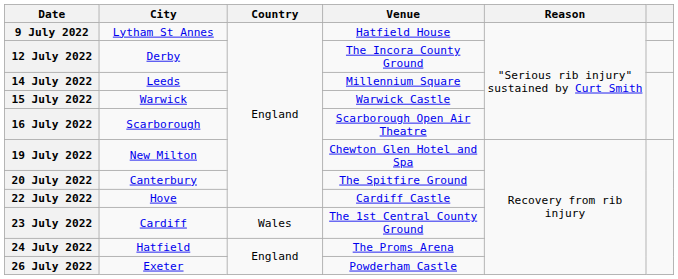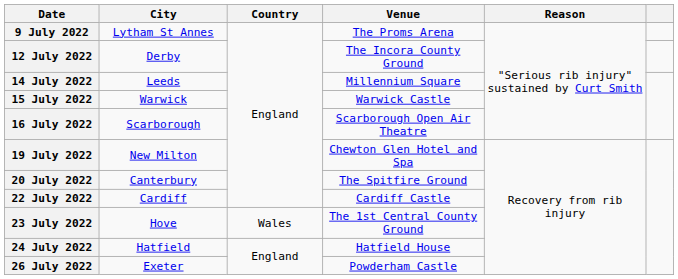 <table class="wikitable plainrowheaders" style="text-align:center;">
 <tr>
 <th scope="col" style="width:8em;">Date</th>
 <th scope="col" style="width:11em;">City</th>
 <th scope="col" style="width:8em;">Country</th>
 <th scope="col" style="width:14em;">Venue</th>
 <th scope="col" style="width:14em;">Reason</th>
 <th scope="col" style="width:2em;"></th>
 </tr>
 <tr>
 <th scope="row">9 July 2022</th>
 <td><a href='#'>Lytham St Annes</a></td>
 <td rowspan="8">England</td>
-<td><a href='#'>Hatfield House</a></td>
+<td><a href='#'>The Proms Arena</a></td>
 <td rowspan="5">"Serious rib injury" sustained by <a href='#'>Curt Smith</a></td>
 <td></td>
 </tr>
 <tr>
 <th scope="row">12 July 2022</th>
 <td><a href='#'>Derby</a></td>
 <td><a href='#'>The Incora County Ground</a></td>
 <td></td>
 </tr>
 <tr>
 <th scope="row">14 July 2022</th>
 <td><a href='#'>Leeds</a></td>
 <td><a href='#'>Millennium Square</a></td>
 <td rowspan="3"></td>
 </tr>
 <tr>
 <th scope="row">15 July 2022</th>
 <td><a href='#'>Warwick</a></td>
 <td><a href='#'>Warwick Castle</a></td>
 </tr>
 <tr>
 <th scope="row">16 July 2022</th>
 <td><a href='#'>Scarborough</a></td>
 <td><a href='#'>Scarborough Open Air Theatre</a></td>
 </tr>
 <tr>
 <th scope="row">19 July 2022</th>
 <td><a href='#'>New Milton</a></td>
 <td><a href='#'>Chewton Glen Hotel and Spa</a></td>
 <td rowspan="6">Recovery from rib injury</td>
 <td rowspan="6"></td>
 </tr>
 <tr>
 <th scope="row">20 July 2022</th>
 <td><a href='#'>Canterbury</a></td>
 <td><a href='#'>The Spitfire Ground</a></td>
 </tr>
 <tr>
 <th scope="row">22 July 2022</th>
-<td><a href='#'>Hove</a></td>
+<td><a href='#'>Cardiff</a></td>
 <td><a href='#'>Cardiff Castle</a></td>
 </tr>
 <tr>
 <th scope="row">23 July 2022</th>
-<td><a href='#'>Cardiff</a></td>
+<td><a href='#'>Hove</a></td>
 <td>Wales</td>
 <td><a href='#'>The 1st Central County Ground</a></td>
 </tr>
 <tr>
 <th scope="row">24 July 2022</th>
 <td><a href='#'>Hatfield</a></td>
 <td rowspan="2">England</td>
-<td><a href='#'>The Proms Arena</a></td>
+<td><a href='#'>Hatfield House</a></td>
 </tr>
 <tr>
 <th scope="row">26 July 2022</th>
 <td><a href='#'>Exeter</a></td>
 <td><a href='#'>Powderham Castle</a></td>
 </tr>
 </table>
